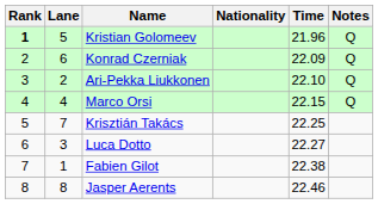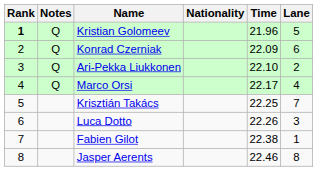 <table class="wikitable sortable" style="text-align:center">
 <tr>
 <th>Rank</th>
-<th>Lane</th>
+<th>Notes</th>
 <th>Name</th>
 <th>Nationality</th>
 <th>Time</th>
-<th>Notes</th>
+<th>Lane</th>
 </tr>
 <tr bgcolor=ccffcc>
 <td><strong>1</strong></td>
-<td>5</td>
+<td>Q</td>
 <td align=left><a href='#'>Kristian Golomeev</a></td>
 <td align=left></td>
 <td>21.96</td>
-<td>Q</td>
+<td>5</td>
 </tr>
 <tr bgcolor=ccffcc>
 <td>2</td>
-<td>6</td>
+<td>Q</td>
 <td align=left><a href='#'>Konrad Czerniak</a></td>
 <td align=left></td>
 <td>22.09</td>
-<td>Q</td>
+<td>6</td>
 </tr>
 <tr bgcolor=ccffcc>
 <td>3</td>
-<td>2</td>
+<td>Q</td>
 <td align=left><a href='#'>Ari-Pekka Liukkonen</a></td>
 <td align=left></td>
 <td>22.10</td>
-<td>Q</td>
+<td>2</td>
 </tr>
 <tr bgcolor=ccffcc>
 <td>4</td>
-<td>4</td>
+<td>Q</td>
 <td align=left><a href='#'>Marco Orsi</a></td>
 <td align=left></td>
-<td>22.15</td>
-<td>Q</td>
+<td>22.17</td>
+<td>4</td>
 </tr>
 <tr>
 <td>5</td>
-<td>7</td>
+<td></td>
 <td align=left><a href='#'>Krisztián Takács</a></td>
 <td align=left></td>
 <td>22.25</td>
-<td></td>
+<td>7</td>
 </tr>
 <tr>
 <td>6</td>
-<td>3</td>
+<td></td>
 <td align=left><a href='#'>Luca Dotto</a></td>
 <td align=left></td>
-<td>22.27</td>
-<td></td>
+<td>22.26</td>
+<td>3</td>
 </tr>
 <tr>
 <td>7</td>
-<td>1</td>
+<td></td>
 <td align=left><a href='#'>Fabien Gilot</a></td>
 <td align=left></td>
 <td>22.38</td>
-<td></td>
+<td>1</td>
 </tr>
 <tr>
 <td>8</td>
-<td>8</td>
+<td></td>
 <td align=left><a href='#'>Jasper Aerents</a></td>
 <td align=left></td>
 <td>22.46</td>
-<td></td>
+<td>8</td>
 </tr>
 </table>
